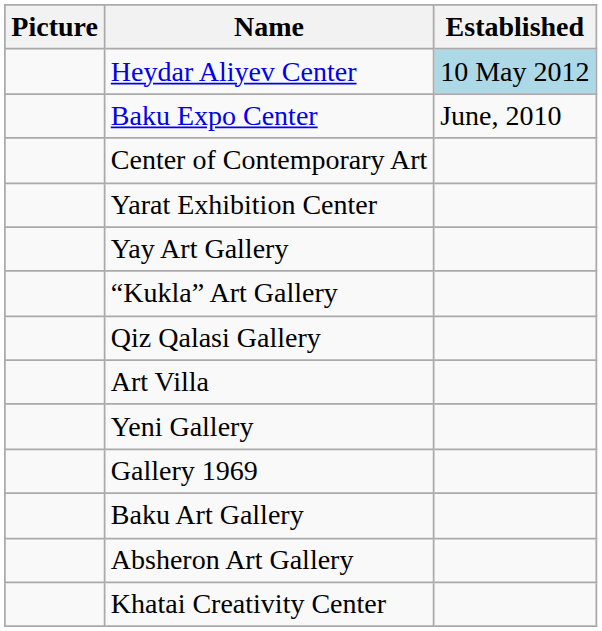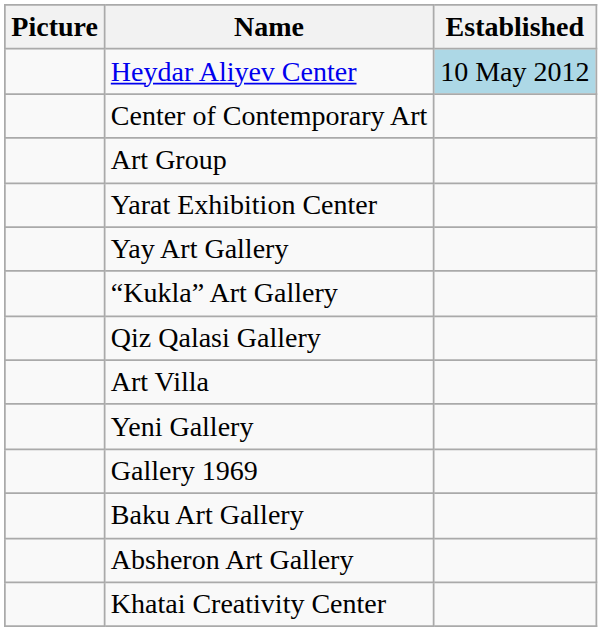 <table class="wikitable">
 <tr>
 <th>Picture</th>
 <th>Name</th>
 <th>Established</th>
 </tr>
 <tr>
 <td></td>
 <td><a href='#'>Heydar Aliyev Center</a></td>
 <td style="background: lightblue;">10 May 2012</td>
 </tr>
 <tr>
 <td></td>
-<td><a href='#'>Baku Expo Center</a></td>
-<td>June, 2010</td>
+<td>Center of Contemporary Art</td>
+<td></td>
 </tr>
 <tr>
 <td></td>
-<td>Center of Contemporary Art</td>
+<td>Art Group</td>
 <td></td>
 </tr>
 <tr>
 <td></td>
 <td>Yarat Exhibition Center </td>
 <td></td>
 </tr>
 <tr>
 <td></td>
 <td>Yay Art Gallery </td>
 <td></td>
 </tr>
 <tr>
 <td></td>
 <td>“Kukla” Art Gallery </td>
 <td></td>
 </tr>
 <tr>
 <td></td>
 <td>Qiz Qalasi Gallery</td>
 <td></td>
 </tr>
 <tr>
 <td></td>
 <td>Art Villa</td>
 <td></td>
 </tr>
 <tr>
 <td></td>
 <td>Yeni Gallery</td>
 <td></td>
 </tr>
 <tr>
 <td></td>
 <td>Gallery 1969</td>
 <td></td>
 </tr>
 <tr>
 <td></td>
 <td>Baku Art Gallery</td>
 <td></td>
 </tr>
 <tr>
 <td></td>
 <td>Absheron Art Gallery</td>
 <td></td>
 </tr>
 <tr>
 <td></td>
 <td>Khatai Creativity Center</td>
 <td></td>
 </tr>
 </table>
